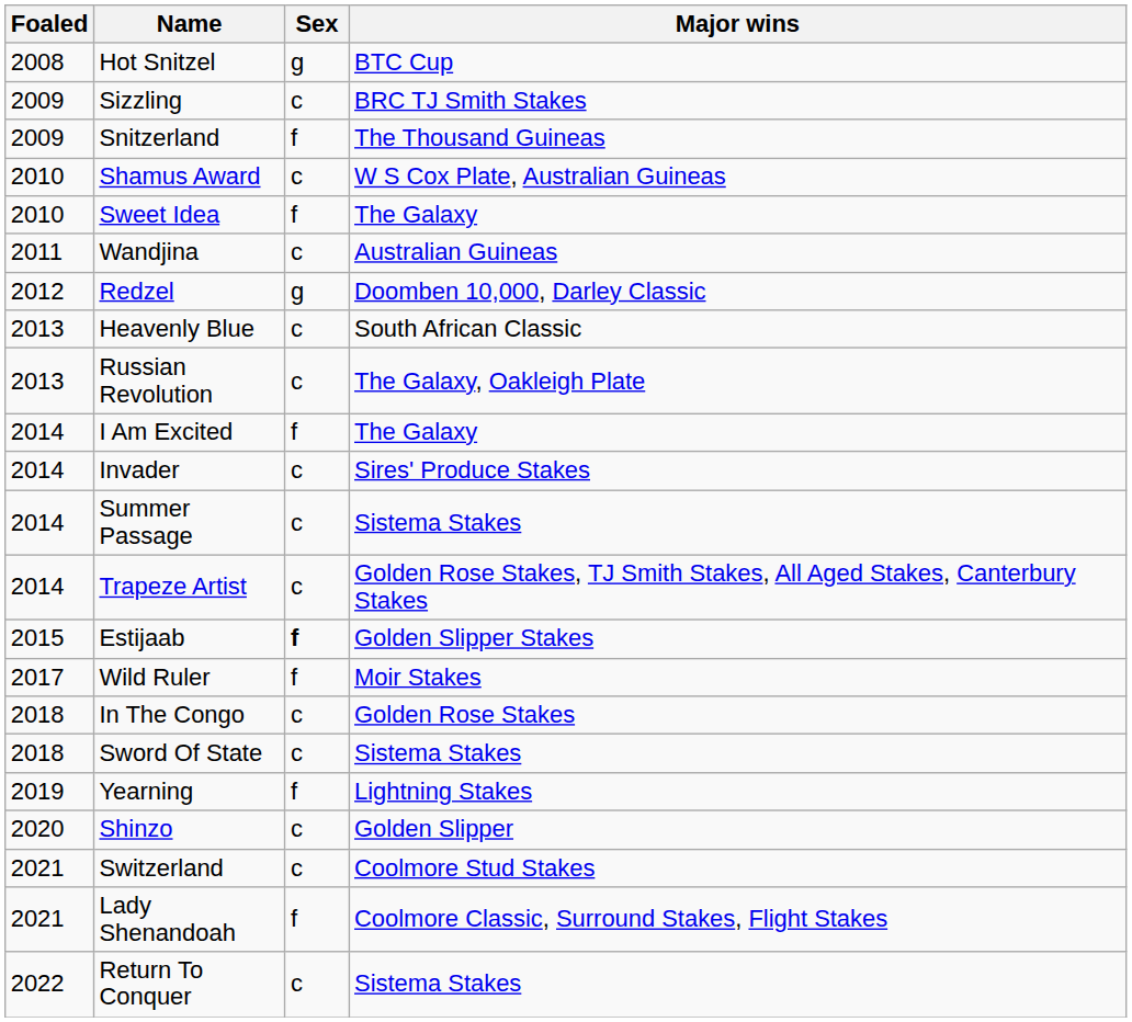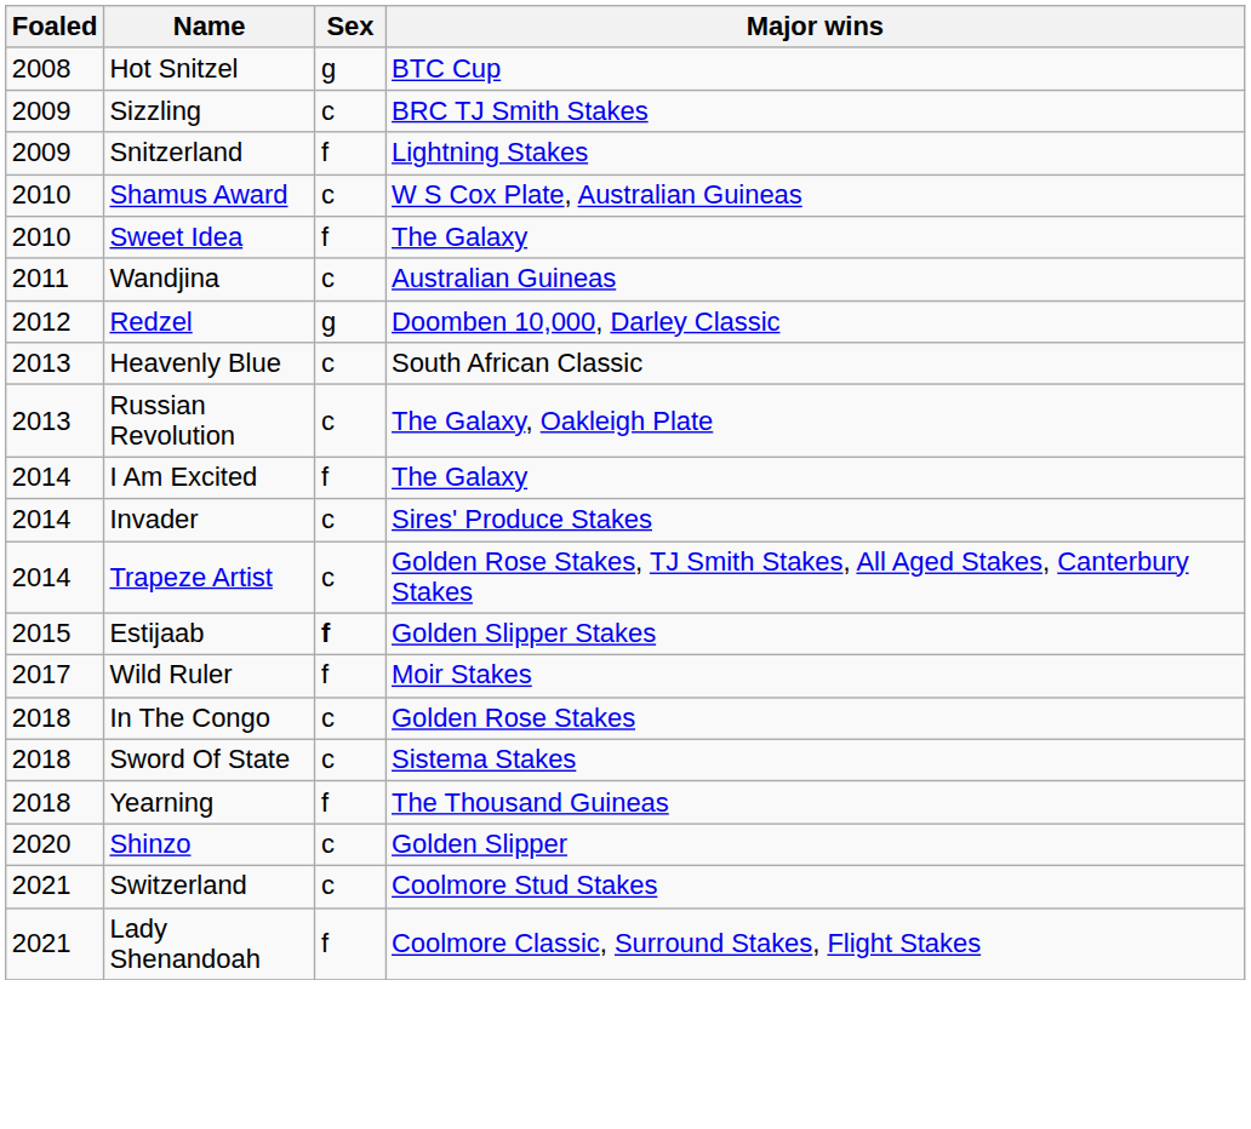 <table class="wikitable sortable">
 <tr>
 <th width="35px">Foaled</th>
 <th width="120px">Name</th>
 <th width="35px">Sex</th>
 <th width="510px">Major wins</th>
 </tr>
 <tr>
 <td>2008</td>
 <td>Hot Snitzel</td>
 <td>g</td>
 <td><a href='#'>BTC Cup</a></td>
 </tr>
 <tr>
 <td>2009</td>
 <td>Sizzling</td>
 <td>c</td>
 <td><a href='#'>BRC TJ Smith Stakes</a></td>
 </tr>
 <tr>
 <td>2009</td>
 <td>Snitzerland</td>
 <td>f</td>
-<td><a href='#'>The Thousand Guineas</a></td>
+<td><a href='#'>Lightning Stakes</a></td>
 </tr>
 <tr>
 <td>2010</td>
 <td><a href='#'>Shamus Award</a></td>
 <td>c</td>
 <td><a href='#'>W S Cox Plate</a>, <a href='#'>Australian Guineas</a></td>
 </tr>
 <tr>
 <td>2010</td>
 <td><a href='#'>Sweet Idea</a></td>
 <td>f</td>
 <td><a href='#'>The Galaxy</a></td>
 </tr>
 <tr>
 <td>2011</td>
 <td>Wandjina</td>
 <td>c</td>
 <td><a href='#'>Australian Guineas</a></td>
 </tr>
 <tr>
 <td>2012</td>
 <td><a href='#'>Redzel</a></td>
 <td>g</td>
 <td><a href='#'>Doomben 10,000</a>, <a href='#'>Darley Classic</a></td>
 </tr>
 <tr>
 <td>2013</td>
 <td>Heavenly Blue</td>
 <td>c</td>
 <td>South African Classic</td>
 </tr>
 <tr>
 <td>2013</td>
 <td>Russian Revolution</td>
 <td>c</td>
 <td><a href='#'>The Galaxy</a>, <a href='#'>Oakleigh Plate</a></td>
 </tr>
 <tr>
 <td>2014</td>
 <td>I Am Excited</td>
 <td>f</td>
 <td><a href='#'>The Galaxy</a></td>
 </tr>
 <tr>
 <td>2014</td>
 <td>Invader</td>
 <td>c</td>
 <td><a href='#'>Sires' Produce Stakes</a></td>
 </tr>
 <tr>
 <td>2014</td>
-<td>Summer Passage</td>
-<td>c</td>
-<td><a href='#'>Sistema Stakes</a></td>
-</tr>
-<tr>
-<td>2014</td>
 <td><a href='#'>Trapeze Artist</a></td>
 <td>c</td>
 <td><a href='#'>Golden Rose Stakes</a>, <a href='#'>TJ Smith Stakes</a>, <a href='#'>All Aged Stakes</a>, <a href='#'>Canterbury Stakes</a></td>
 </tr>
 <tr>
 <td>2015</td>
 <td>Estijaab</td>
 <td><strong>f</strong></td>
 <td><a href='#'>Golden Slipper Stakes</a></td>
 </tr>
 <tr>
 <td>2017</td>
 <td>Wild Ruler</td>
 <td>f</td>
 <td><a href='#'>Moir Stakes</a></td>
 </tr>
 <tr>
 <td>2018</td>
 <td>In The Congo</td>
 <td>c</td>
 <td><a href='#'>Golden Rose Stakes</a></td>
 </tr>
 <tr>
 <td>2018</td>
 <td>Sword Of State</td>
 <td>c</td>
 <td><a href='#'>Sistema Stakes</a></td>
 </tr>
 <tr>
-<td>2019</td>
+<td>2018</td>
 <td>Yearning</td>
 <td>f</td>
-<td><a href='#'>Lightning Stakes</a></td>
+<td><a href='#'>The Thousand Guineas</a></td>
 </tr>
 <tr>
 <td>2020</td>
 <td><a href='#'>Shinzo</a></td>
 <td>c</td>
 <td><a href='#'>Golden Slipper</a></td>
 </tr>
 <tr>
 <td>2021</td>
 <td>Switzerland</td>
 <td>c</td>
 <td><a href='#'>Coolmore Stud Stakes</a></td>
 </tr>
 <tr>
 <td>2021</td>
 <td>Lady Shenandoah</td>
 <td>f</td>
 <td><a href='#'>Coolmore Classic</a>, <a href='#'>Surround Stakes</a>, <a href='#'>Flight Stakes</a></td>
 </tr>
-<tr>
-<td>2022</td>
-<td>Return To Conquer</td>
-<td>c</td>
-<td><a href='#'>Sistema Stakes</a></td>
-</tr>
 </table>
